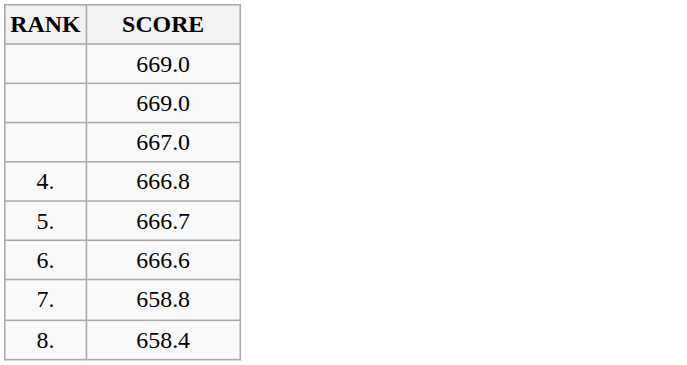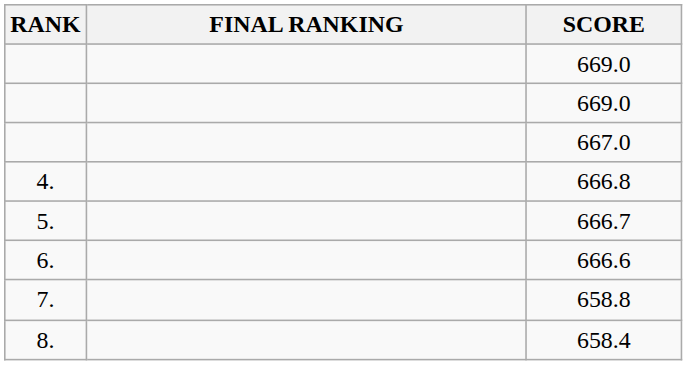 <table class="wikitable" style="font-size:95%;">
 <tr>
 <th>RANK</th>
+<th align="left" style="width: 18em">FINAL RANKING</th>
 <th align="center" style="width: 6em">SCORE</th>
 </tr>
 <tr>
 <td align="center"></td>
+<td></td>
 <td align="center">669.0</td>
 </tr>
 <tr>
 <td align="center"></td>
+<td></td>
 <td align="center">669.0</td>
 </tr>
 <tr>
 <td align="center"></td>
+<td></td>
 <td align="center">667.0</td>
 </tr>
 <tr>
 <td align="center">4.</td>
+<td></td>
 <td align="center">666.8</td>
 </tr>
 <tr>
 <td align="center">5.</td>
+<td></td>
 <td align="center">666.7</td>
 </tr>
 <tr>
 <td align="center">6.</td>
+<td></td>
 <td align="center">666.6</td>
 </tr>
 <tr>
 <td align="center">7.</td>
+<td></td>
 <td align="center">658.8</td>
 </tr>
 <tr>
 <td align="center">8.</td>
+<td></td>
 <td align="center">658.4</td>
 </tr>
 </table>
